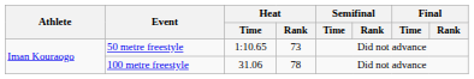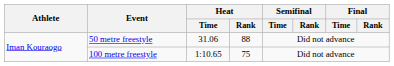 <table class="wikitable" style="text-align:center; font-size:90%; width:50%;">
 <tr>
 <th rowspan="2">Athlete</th>
 <th rowspan="2">Event</th>
 <th colspan="2">Heat</th>
 <th colspan="2">Semifinal</th>
 <th colspan="2">Final</th>
 </tr>
 <tr style="font-size:95%">
 <th>Time</th>
 <th>Rank</th>
 <th>Time</th>
 <th>Rank</th>
 <th>Time</th>
 <th>Rank</th>
 </tr>
 <tr>
 <td align=left rowspan=2><a href='#'>Iman Kouraogo</a></td>
 <td align=left><a href='#'>50 metre freestyle</a></td>
-<td>1:10.65</td>
-<td>73</td>
+<td>31.06</td>
+<td>88</td>
 <td colspan=4>Did not advance</td>
 </tr>
 <tr>
 <td align=left><a href='#'>100 metre freestyle</a></td>
-<td>31.06</td>
-<td>78</td>
+<td>1:10.65</td>
+<td>75</td>
 <td colspan=4>Did not advance</td>
 </tr>
 </table>
